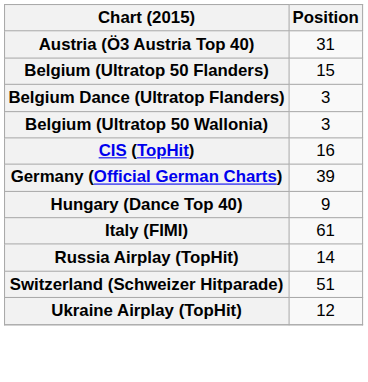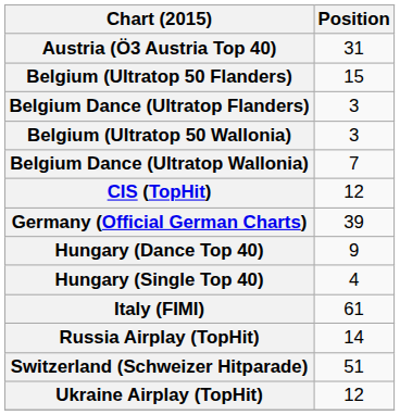 <table class="wikitable sortable plainrowheaders" style="text-align:center;">
 <tr>
 <th>Chart (2015)</th>
 <th>Position</th>
 </tr>
 <tr>
 <th scope="row">Austria (Ö3 Austria Top 40)</th>
 <td>31</td>
 </tr>
 <tr>
 <th scope="row">Belgium (Ultratop 50 Flanders)</th>
 <td>15</td>
 </tr>
 <tr>
 <th scope="row">Belgium Dance (Ultratop Flanders)</th>
 <td>3</td>
 </tr>
 <tr>
 <th scope="row">Belgium (Ultratop 50 Wallonia)</th>
 <td>3</td>
 </tr>
 <tr>
+<th scope="row">Belgium Dance (Ultratop Wallonia)</th>
+<td>7</td>
+</tr>
+<tr>
 <th scope="row"><a href='#'>CIS</a> (<a href='#'>TopHit</a>)</th>
-<td style="text-align:center;">16</td>
+<td style="text-align:center;">12</td>
 </tr>
 <tr>
 <th scope="row">Germany (<a href='#'>Official German Charts</a>)</th>
 <td>39</td>
 </tr>
 <tr>
 <th scope="row">Hungary (Dance Top 40)</th>
 <td>9</td>
+</tr>
+<tr>
+<th scope="row">Hungary (Single Top 40)</th>
+<td>4</td>
 </tr>
 <tr>
 <th scope="row">Italy (FIMI)</th>
 <td>61</td>
 </tr>
 <tr>
 <th scope="row">Russia Airplay (TopHit)</th>
 <td style="text-align:center;">14</td>
 </tr>
 <tr>
 <th scope="row">Switzerland (Schweizer Hitparade)</th>
 <td>51</td>
 </tr>
 <tr>
 <th scope="row">Ukraine Airplay (TopHit)</th>
 <td style="text-align:center;">12</td>
 </tr>
 <tr>
 </tr>
 </table>
